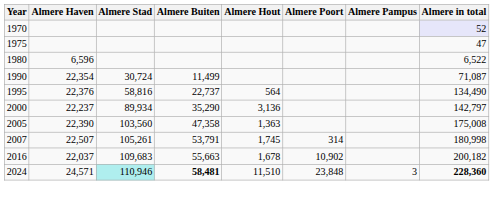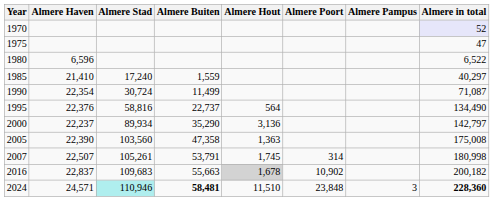 <table class="wikitable sortable">
 <tr>
 <th>Year</th>
 <th style="text-align:center;">Almere Haven</th>
 <th style="text-align:center;">Almere Stad</th>
 <th style="text-align:center;">Almere Buiten</th>
 <th style="text-align:center;">Almere Hout</th>
 <th style="text-align:center;">Almere Poort</th>
 <th style="text-align:center;">Almere Pampus</th>
 <th style="text-align:center;">Almere in total</th>
 </tr>
 <tr>
 <td>1970</td>
 <td> </td>
 <td> </td>
 <td> </td>
 <td> </td>
 <td> </td>
 <td> </td>
 <td style="background: lavender; text-align:right;">52</td>
 </tr>
 <tr>
 <td>1975</td>
 <td> </td>
 <td> </td>
 <td> </td>
 <td> </td>
 <td> </td>
 <td> </td>
 <td style="text-align:right;">47</td>
 </tr>
 <tr>
 <td>1980</td>
 <td style="text-align:right;">6,596</td>
 <td> </td>
 <td> </td>
 <td> </td>
 <td> </td>
 <td> </td>
 <td style="text-align:right;">6,522</td>
+</tr>
+<tr>
+<td>1985</td>
+<td style="text-align:right;">21,410</td>
+<td style="text-align:right;">17,240</td>
+<td style="text-align:right;">1,559</td>
+<td> </td>
+<td> </td>
+<td> </td>
+<td style="text-align:right;">40,297</td>
 </tr>
 <tr>
 <td>1990</td>
 <td style="text-align:right;">22,354</td>
 <td style="text-align:right;">30,724</td>
 <td style="text-align:right;">11,499</td>
 <td> </td>
 <td> </td>
 <td> </td>
 <td style="text-align:right;">71,087</td>
 </tr>
 <tr>
 <td>1995</td>
 <td style="text-align:right;">22,376</td>
 <td style="text-align:right;">58,816</td>
 <td style="text-align:right;">22,737</td>
 <td style="text-align:right;">564</td>
 <td> </td>
 <td> </td>
 <td style="text-align:right;">134,490</td>
 </tr>
 <tr>
 <td>2000</td>
 <td style="text-align:right;">22,237</td>
 <td style="text-align:right;">89,934</td>
 <td style="text-align:right;">35,290</td>
 <td style="text-align:right;">3,136</td>
 <td> </td>
 <td> </td>
 <td style="text-align:right;">142,797</td>
 </tr>
 <tr>
 <td>2005</td>
 <td style="text-align:right;">22,390</td>
 <td style="text-align:right;">103,560</td>
 <td style="text-align:right;">47,358</td>
 <td style="text-align:right;">1,363</td>
 <td> </td>
 <td> </td>
 <td style="text-align:right;">175,008</td>
 </tr>
 <tr>
 <td>2007</td>
 <td style="text-align:right;">22,507</td>
 <td style="text-align:right;">105,261</td>
 <td style="text-align:right;">53,791</td>
 <td style="text-align:right;">1,745</td>
 <td style="text-align:right;">314</td>
 <td> </td>
 <td style="text-align:right;">180,998</td>
 </tr>
 <tr>
 <td>2016</td>
-<td style="text-align:right;">22,037</td>
+<td style="text-align:right;">22,837</td>
 <td style="text-align:right;">109,683</td>
 <td style="text-align:right;">55,663</td>
-<td style="text-align:right;">1,678</td>
+<td style="background: lightgrey; text-align:right;">1,678</td>
 <td style="text-align:right;">10,902</td>
 <td> </td>
 <td style="text-align:right;">200,182</td>
 </tr>
 <tr>
 <td>2024</td>
 <td style="text-align:right;">24,571</td>
 <td style="background: paleturquoise; text-align:right;">110,946</td>
 <td style="text-align:right;"><strong>58,481</strong></td>
 <td style="text-align:right;">11,510</td>
 <td style="text-align:right;">23,848</td>
 <td style="text-align:right;">3</td>
 <td style="text-align:right;"><strong>228,360</strong></td>
 </tr>
 </table>
